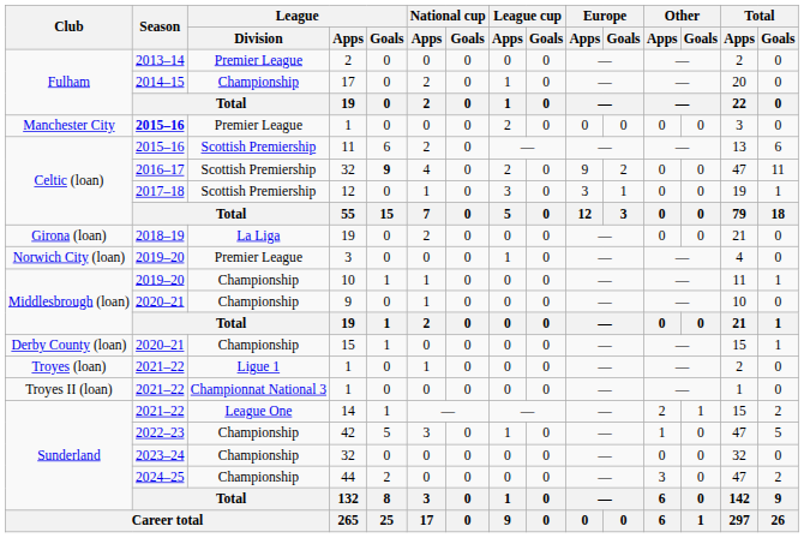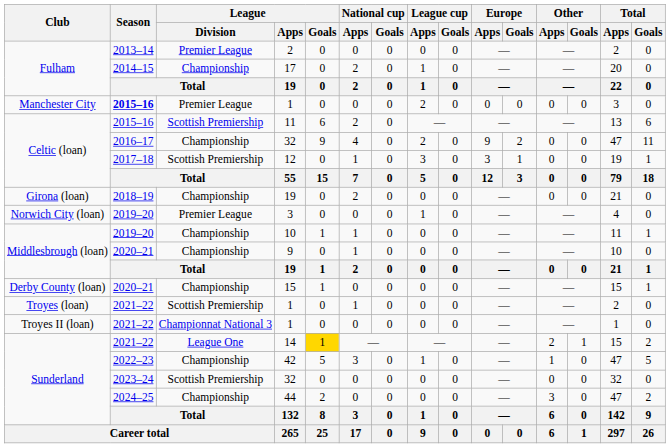 <table class="wikitable" style="text-align: center;">
 <tr>
 <th rowspan="2">Club</th>
 <th rowspan="2">Season</th>
 <th colspan="3">League</th>
 <th colspan="2">National cup</th>
 <th colspan="2">League cup</th>
 <th colspan="2">Europe</th>
 <th colspan="2">Other</th>
 <th colspan="2">Total</th>
 </tr>
 <tr>
 <th>Division</th>
 <th>Apps</th>
 <th>Goals</th>
 <th>Apps</th>
 <th>Goals</th>
 <th>Apps</th>
 <th>Goals</th>
 <th>Apps</th>
 <th>Goals</th>
 <th>Apps</th>
 <th>Goals</th>
 <th>Apps</th>
 <th>Goals</th>
 </tr>
 <tr>
 <td rowspan="3"><a href='#'>Fulham</a></td>
 <td><a href='#'>2013–14</a></td>
 <td><a href='#'>Premier League</a></td>
 <td>2</td>
 <td>0</td>
 <td>0</td>
 <td>0</td>
 <td>0</td>
 <td>0</td>
 <td colspan="2">—</td>
 <td colspan="2">—</td>
 <td>2</td>
 <td>0</td>
 </tr>
 <tr>
 <td><a href='#'>2014–15</a></td>
 <td><a href='#'>Championship</a></td>
 <td>17</td>
 <td>0</td>
 <td>2</td>
 <td>0</td>
 <td>1</td>
 <td>0</td>
 <td colspan="2">—</td>
 <td colspan="2">—</td>
 <td>20</td>
 <td>0</td>
 </tr>
 <tr>
 <th colspan=2>Total</th>
 <th>19</th>
 <th>0</th>
 <th>2</th>
 <th>0</th>
 <th>1</th>
 <th>0</th>
 <th colspan="2">—</th>
 <th colspan="2">—</th>
 <th>22</th>
 <th>0</th>
 </tr>
 <tr>
 <td><a href='#'>Manchester City</a></td>
 <td><strong><a href='#'>2015–16</a></strong></td>
 <td>Premier League</td>
 <td>1</td>
 <td>0</td>
 <td>0</td>
 <td>0</td>
 <td>2</td>
 <td>0</td>
 <td>0</td>
 <td>0</td>
 <td>0</td>
 <td>0</td>
 <td>3</td>
 <td>0</td>
 </tr>
 <tr>
 <td rowspan="4"><a href='#'>Celtic</a> (loan)</td>
 <td><a href='#'>2015–16</a></td>
 <td><a href='#'>Scottish Premiership</a></td>
 <td>11</td>
 <td>6</td>
 <td>2</td>
 <td>0</td>
 <td colspan="2">—</td>
 <td colspan="2">—</td>
 <td colspan="2">—</td>
 <td>13</td>
 <td>6</td>
 </tr>
 <tr>
 <td><a href='#'>2016–17</a></td>
-<td>Scottish Premiership</td>
+<td>Championship</td>
 <td>32</td>
-<td><strong>9</strong></td>
+<td>9</td>
 <td>4</td>
 <td>0</td>
 <td>2</td>
 <td>0</td>
 <td>9</td>
 <td>2</td>
 <td>0</td>
 <td>0</td>
 <td>47</td>
 <td>11</td>
 </tr>
 <tr>
 <td><a href='#'>2017–18</a></td>
 <td>Scottish Premiership</td>
 <td>12</td>
 <td>0</td>
 <td>1</td>
 <td>0</td>
 <td>3</td>
 <td>0</td>
 <td>3</td>
 <td>1</td>
 <td>0</td>
 <td>0</td>
 <td>19</td>
 <td>1</td>
 </tr>
 <tr>
 <th colspan="2">Total</th>
 <th>55</th>
 <th>15</th>
 <th>7</th>
 <th>0</th>
 <th>5</th>
 <th>0</th>
 <th>12</th>
 <th>3</th>
 <th>0</th>
 <th>0</th>
 <th>79</th>
 <th>18</th>
 </tr>
 <tr>
 <td><a href='#'>Girona</a> (loan)</td>
 <td><a href='#'>2018–19</a></td>
-<td><a href='#'>La Liga</a></td>
+<td>Championship</td>
 <td>19</td>
 <td>0</td>
 <td>2</td>
 <td>0</td>
 <td>0</td>
 <td>0</td>
 <td colspan="2">—</td>
 <td>0</td>
 <td>0</td>
 <td>21</td>
 <td>0</td>
 </tr>
 <tr>
 <td><a href='#'>Norwich City</a> (loan)</td>
 <td><a href='#'>2019–20</a></td>
 <td>Premier League</td>
 <td>3</td>
 <td>0</td>
 <td>0</td>
 <td>0</td>
 <td>1</td>
 <td>0</td>
 <td colspan="2">—</td>
 <td colspan="2">—</td>
 <td>4</td>
 <td>0</td>
 </tr>
 <tr>
 <td rowspan=3><a href='#'>Middlesbrough</a> (loan)</td>
 <td><a href='#'>2019–20</a></td>
 <td>Championship</td>
 <td>10</td>
 <td>1</td>
 <td>1</td>
 <td>0</td>
 <td>0</td>
 <td>0</td>
 <td colspan="2">—</td>
 <td colspan="2">—</td>
 <td>11</td>
 <td>1</td>
 </tr>
 <tr>
 <td><a href='#'>2020–21</a></td>
 <td>Championship</td>
 <td>9</td>
 <td>0</td>
 <td>1</td>
 <td>0</td>
 <td>0</td>
 <td>0</td>
 <td colspan="2">—</td>
 <td colspan="2">—</td>
 <td>10</td>
 <td>0</td>
 </tr>
 <tr>
 <th colspan=2>Total</th>
 <th>19</th>
 <th>1</th>
 <th>2</th>
 <th>0</th>
 <th>0</th>
 <th>0</th>
 <th colspan="2">—</th>
 <th>0</th>
 <th>0</th>
 <th>21</th>
 <th>1</th>
 </tr>
 <tr>
 <td><a href='#'>Derby County</a> (loan)</td>
 <td><a href='#'>2020–21</a></td>
 <td>Championship</td>
 <td>15</td>
 <td>1</td>
 <td>0</td>
 <td>0</td>
 <td>0</td>
 <td>0</td>
 <td colspan="2">—</td>
 <td colspan="2">—</td>
 <td>15</td>
 <td>1</td>
 </tr>
 <tr>
 <td><a href='#'>Troyes</a> (loan)</td>
 <td><a href='#'>2021–22</a></td>
-<td><a href='#'>Ligue 1</a></td>
+<td>Scottish Premiership</td>
 <td>1</td>
 <td>0</td>
 <td>1</td>
 <td>0</td>
 <td>0</td>
 <td>0</td>
 <td colspan="2">—</td>
 <td colspan="2">—</td>
 <td>2</td>
 <td>0</td>
 </tr>
 <tr>
 <td>Troyes II (loan)</td>
 <td><a href='#'>2021–22</a></td>
 <td><a href='#'>Championnat National 3</a></td>
 <td>1</td>
 <td>0</td>
 <td>0</td>
 <td>0</td>
 <td>0</td>
 <td>0</td>
 <td colspan="2">—</td>
 <td colspan="2">—</td>
 <td>1</td>
 <td>0</td>
 </tr>
 <tr>
 <td rowspan="5"><a href='#'>Sunderland</a></td>
 <td><a href='#'>2021–22</a></td>
 <td><a href='#'>League One</a></td>
 <td>14</td>
-<td>1</td>
+<td style="background: gold;">1</td>
 <td colspan="2">—</td>
 <td colspan="2">—</td>
 <td colspan="2">—</td>
 <td>2</td>
 <td>1</td>
 <td>15</td>
 <td>2</td>
 </tr>
 <tr>
 <td><a href='#'>2022–23</a></td>
 <td>Championship</td>
 <td>42</td>
 <td>5</td>
 <td>3</td>
 <td>0</td>
 <td>1</td>
 <td>0</td>
 <td colspan="2">—</td>
 <td>1</td>
 <td>0</td>
 <td>47</td>
 <td>5</td>
 </tr>
 <tr>
 <td><a href='#'>2023–24</a></td>
-<td>Championship</td>
+<td>Scottish Premiership</td>
 <td>32</td>
 <td>0</td>
 <td>0</td>
 <td>0</td>
 <td>0</td>
 <td>0</td>
 <td colspan="2">—</td>
 <td>0</td>
 <td>0</td>
 <td>32</td>
 <td>0</td>
 </tr>
 <tr>
 <td><a href='#'>2024–25</a></td>
 <td>Championship</td>
 <td>44</td>
 <td>2</td>
 <td>0</td>
 <td>0</td>
 <td>0</td>
 <td>0</td>
 <td colspan="2">—</td>
 <td>3</td>
 <td>0</td>
 <td>47</td>
 <td>2</td>
 </tr>
 <tr>
 <th colspan="2">Total</th>
 <th>132</th>
 <th>8</th>
 <th>3</th>
 <th>0</th>
 <th>1</th>
 <th>0</th>
 <th colspan="2">—</th>
 <th>6</th>
 <th>0</th>
 <th>142</th>
 <th>9</th>
 </tr>
 <tr>
 <th colspan="3">Career total</th>
 <th>265</th>
 <th>25</th>
 <th>17</th>
 <th>0</th>
 <th>9</th>
 <th>0</th>
 <th>0</th>
 <th>0</th>
 <th>6</th>
 <th>1</th>
 <th>297</th>
 <th>26</th>
 </tr>
 </table>
